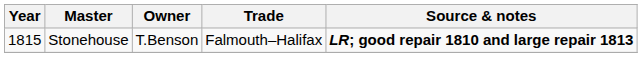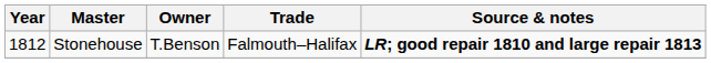 <table class=" wikitable">
 <tr>
 <th>Year</th>
 <th>Master</th>
 <th>Owner</th>
 <th>Trade</th>
 <th>Source & notes</th>
 </tr>
 <tr>
-<td>1815</td>
+<td>1812</td>
 <td>Stonehouse</td>
 <td>T.Benson</td>
 <td>Falmouth–Halifax</td>
 <td><strong><em>LR</em>; good repair 1810 and large repair 1813</strong></td>
 </tr>
 <tr>
 </tr>
 </table>
